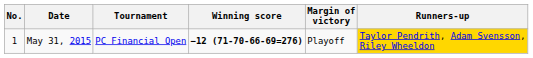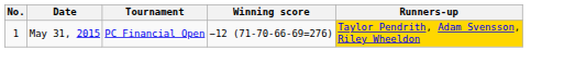 <table class="wikitable" style="font-size:95%;">
 <tr>
 <th>No.</th>
 <th>Date</th>
 <th>Tournament</th>
 <th>Winning score</th>
-<th>Margin of<br>victory</th>
 <th>Runners-up</th>
 </tr>
 <tr>
 <td align=center>1</td>
 <td align=right>May 31, <a href='#'>2015</a></td>
 <td><a href='#'>PC Financial Open</a></td>
-<td><strong>−12 (71-70-66-69=276)</strong></td>
-<td>Playoff</td>
+<td>−12 (71-70-66-69=276)</td>
 <td style="background: gold;"> <a href='#'>Taylor Pendrith</a>,  <a href='#'>Adam Svensson</a>,<br> <a href='#'>Riley Wheeldon</a></td>
 </tr>
 </table>
